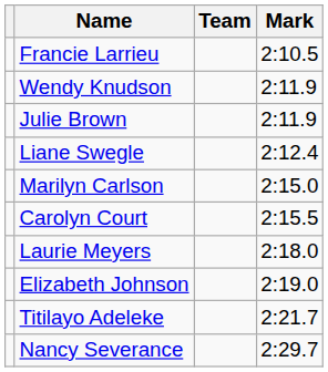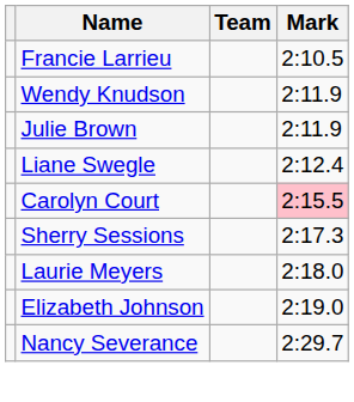 <table class=wikitable>
 <tr>
 <th></th>
 <th>Name</th>
 <th>Team</th>
 <th>Mark</th>
 </tr>
 <tr>
 <td></td>
 <td><a href='#'>Francie Larrieu</a></td>
 <td></td>
 <td>2:10.5</td>
 </tr>
 <tr>
 <td></td>
 <td><a href='#'>Wendy Knudson</a></td>
 <td></td>
 <td>2:11.9</td>
 </tr>
 <tr>
 <td></td>
 <td><a href='#'>Julie Brown</a></td>
 <td></td>
 <td>2:11.9</td>
 </tr>
 <tr>
 <td></td>
 <td><a href='#'>Liane Swegle</a></td>
 <td></td>
 <td>2:12.4</td>
 </tr>
 <tr>
 <td></td>
-<td><a href='#'>Marilyn Carlson</a></td>
+<td><a href='#'>Carolyn Court</a></td>
 <td></td>
-<td>2:15.0</td>
+<td style="background: pink;">2:15.5</td>
 </tr>
 <tr>
 <td></td>
-<td><a href='#'>Carolyn Court</a></td>
+<td><a href='#'>Sherry Sessions</a></td>
 <td></td>
-<td>2:15.5</td>
+<td>2:17.3</td>
 </tr>
 <tr>
 <td></td>
 <td><a href='#'>Laurie Meyers</a></td>
 <td></td>
 <td>2:18.0</td>
 </tr>
 <tr>
 <td></td>
 <td><a href='#'>Elizabeth Johnson</a></td>
 <td></td>
 <td>2:19.0</td>
 </tr>
 <tr>
 <td></td>
-<td><a href='#'>Titilayo Adeleke</a></td>
-<td></td>
-<td>2:21.7</td>
-</tr>
-<tr>
-<td></td>
 <td><a href='#'>Nancy Severance</a></td>
 <td></td>
 <td>2:29.7</td>
 </tr>
 </table>
